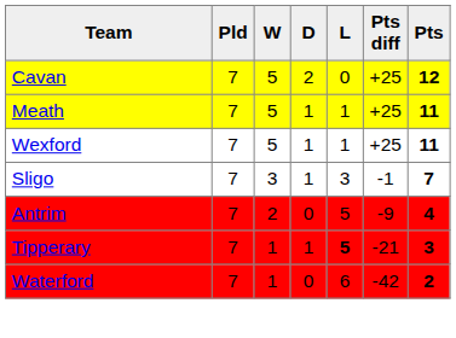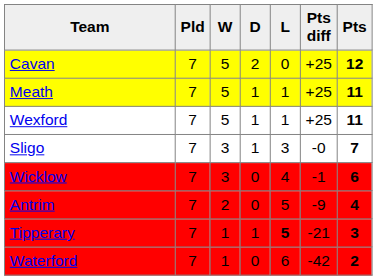 <table style=border-collapse:collapse border=1 cellspacing=0 cellpadding=5>
 <tr align=center bgcolor=#efefef>
 <th width=165>Team</th>
 <th width=20>Pld</th>
 <th width=20>W</th>
 <th width=20>D</th>
 <th width=20>L</th>
 <th width=20>Pts diff</th>
 <th width=20>Pts</th>
 </tr>
 <tr align=center style="background:yellow;">
 <td style="text-align:left;"><a href='#'>Cavan</a></td>
 <td>7</td>
 <td>5</td>
 <td>2</td>
 <td>0</td>
 <td>+25</td>
 <td><strong>12</strong></td>
 </tr>
 <tr align=center style="background:yellow;">
 <td style="text-align:left;"><a href='#'>Meath</a></td>
 <td>7</td>
 <td>5</td>
 <td>1</td>
 <td>1</td>
 <td>+25</td>
 <td><strong>11</strong></td>
 </tr>
 <tr align=center style="background:white;">
 <td style="text-align:left;"><a href='#'>Wexford</a></td>
 <td>7</td>
 <td>5</td>
 <td>1</td>
 <td>1</td>
 <td>+25</td>
 <td><strong>11</strong></td>
 </tr>
 <tr align=center style="background:white;">
 <td style="text-align:left;"><a href='#'>Sligo</a></td>
 <td>7</td>
 <td>3</td>
 <td>1</td>
 <td>3</td>
+<td>-0</td>
+<td><strong>7</strong></td>
+</tr>
+<tr align=center style="background:red;">
+<td style="text-align:left;"><a href='#'>Wicklow</a></td>
+<td>7</td>
+<td>3</td>
+<td>0</td>
+<td>4</td>
 <td>-1</td>
-<td><strong>7</strong></td>
+<td><strong>6</strong></td>
 </tr>
 <tr align=center style="background:red;">
 <td style="text-align:left;"><a href='#'>Antrim</a></td>
 <td>7</td>
 <td>2</td>
 <td>0</td>
 <td>5</td>
 <td>-9</td>
 <td><strong>4</strong></td>
 </tr>
 <tr align=center style="background:red;">
 <td style="text-align:left;"><a href='#'>Tipperary</a></td>
 <td>7</td>
 <td>1</td>
 <td>1</td>
 <td><strong>5</strong></td>
 <td>-21</td>
 <td><strong>3</strong></td>
 </tr>
 <tr align=center style="background:red;">
 <td style="text-align:left;"><a href='#'>Waterford</a></td>
 <td>7</td>
 <td>1</td>
 <td>0</td>
 <td>6</td>
 <td>-42</td>
 <td><strong>2</strong></td>
 </tr>
 </table>
